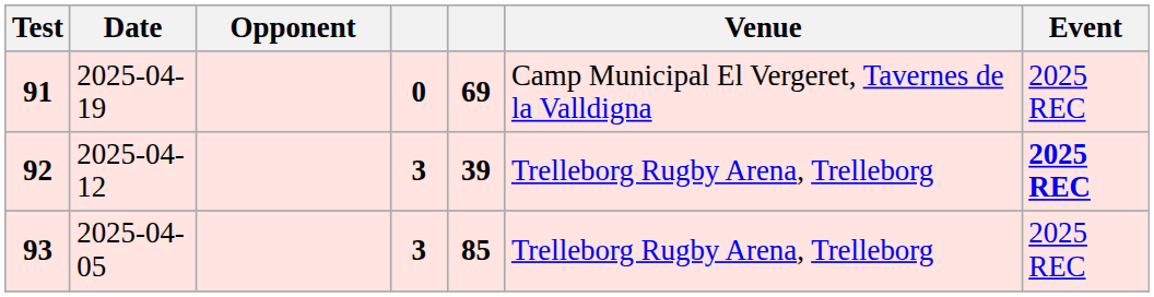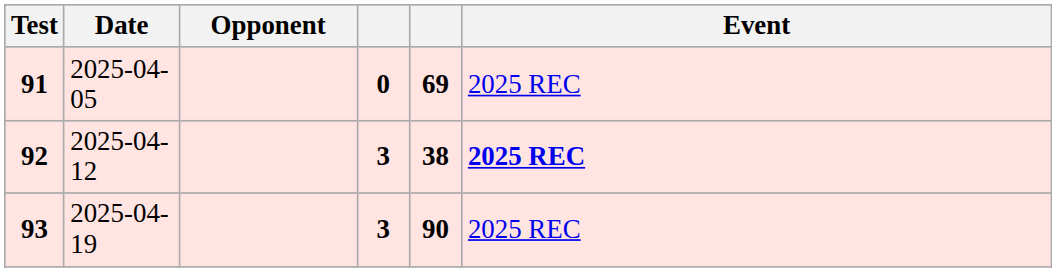 <table class="wikitable sortable" style="width:100%">
 <tr>
 <th style="width:5%">Test</th>
 <th style="width:11%">Date</th>
 <th style="width:17%">Opponent</th>
 <th style="width:5%"></th>
 <th style="width:5%"></th>
-<th>Venue</th>
 <th>Event</th>
 </tr>
 <tr bgcolor="FFE4E1">
 <td align="center"><strong>91</strong></td>
-<td>2025-04-19</td>
+<td>2025-04-05</td>
 <td></td>
 <td align="center"><strong>0</strong></td>
 <td align="center"><strong>69</strong></td>
-<td>Camp Municipal El Vergeret, <a href='#'>Tavernes de la Valldigna</a></td>
 <td><a href='#'>2025 REC</a></td>
 </tr>
 <tr bgcolor="FFE4E1">
 <td align="center"><strong>92</strong></td>
 <td>2025-04-12</td>
 <td></td>
 <td align="center"><strong>3</strong></td>
-<td align="center"><strong>39</strong></td>
-<td><a href='#'>Trelleborg Rugby Arena</a>, <a href='#'>Trelleborg</a></td>
+<td align="center"><strong>38</strong></td>
 <td><strong><a href='#'>2025 REC</a></strong></td>
 </tr>
 <tr bgcolor="FFE4E1">
 <td align="center"><strong>93</strong></td>
-<td>2025-04-05</td>
+<td>2025-04-19</td>
 <td></td>
 <td align="center"><strong>3</strong></td>
-<td align="center"><strong>85</strong></td>
-<td><a href='#'>Trelleborg Rugby Arena</a>, <a href='#'>Trelleborg</a></td>
+<td align="center"><strong>90</strong></td>
 <td><a href='#'>2025 REC</a></td>
 </tr>
 </table>
